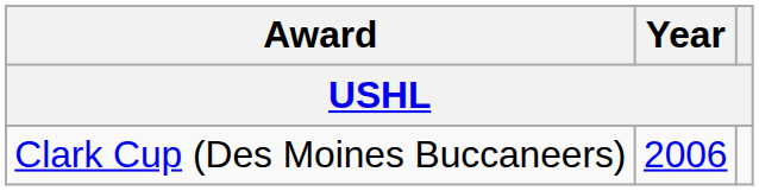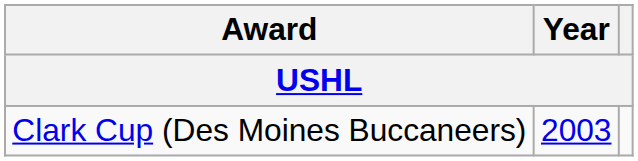 <table class="wikitable">
 <tr>
 <th>Award</th>
 <th>Year</th>
 <th></th>
 </tr>
 <tr ALIGN="center" bgcolor="#e0e0e0">
 <th colspan="3"><a href='#'>USHL</a></th>
 </tr>
 <tr>
 <td><a href='#'>Clark Cup</a> (Des Moines Buccaneers)</td>
-<td><a href='#'>2006</a></td>
+<td><a href='#'>2003</a></td>
 <td></td>
 </tr>
 </table>
